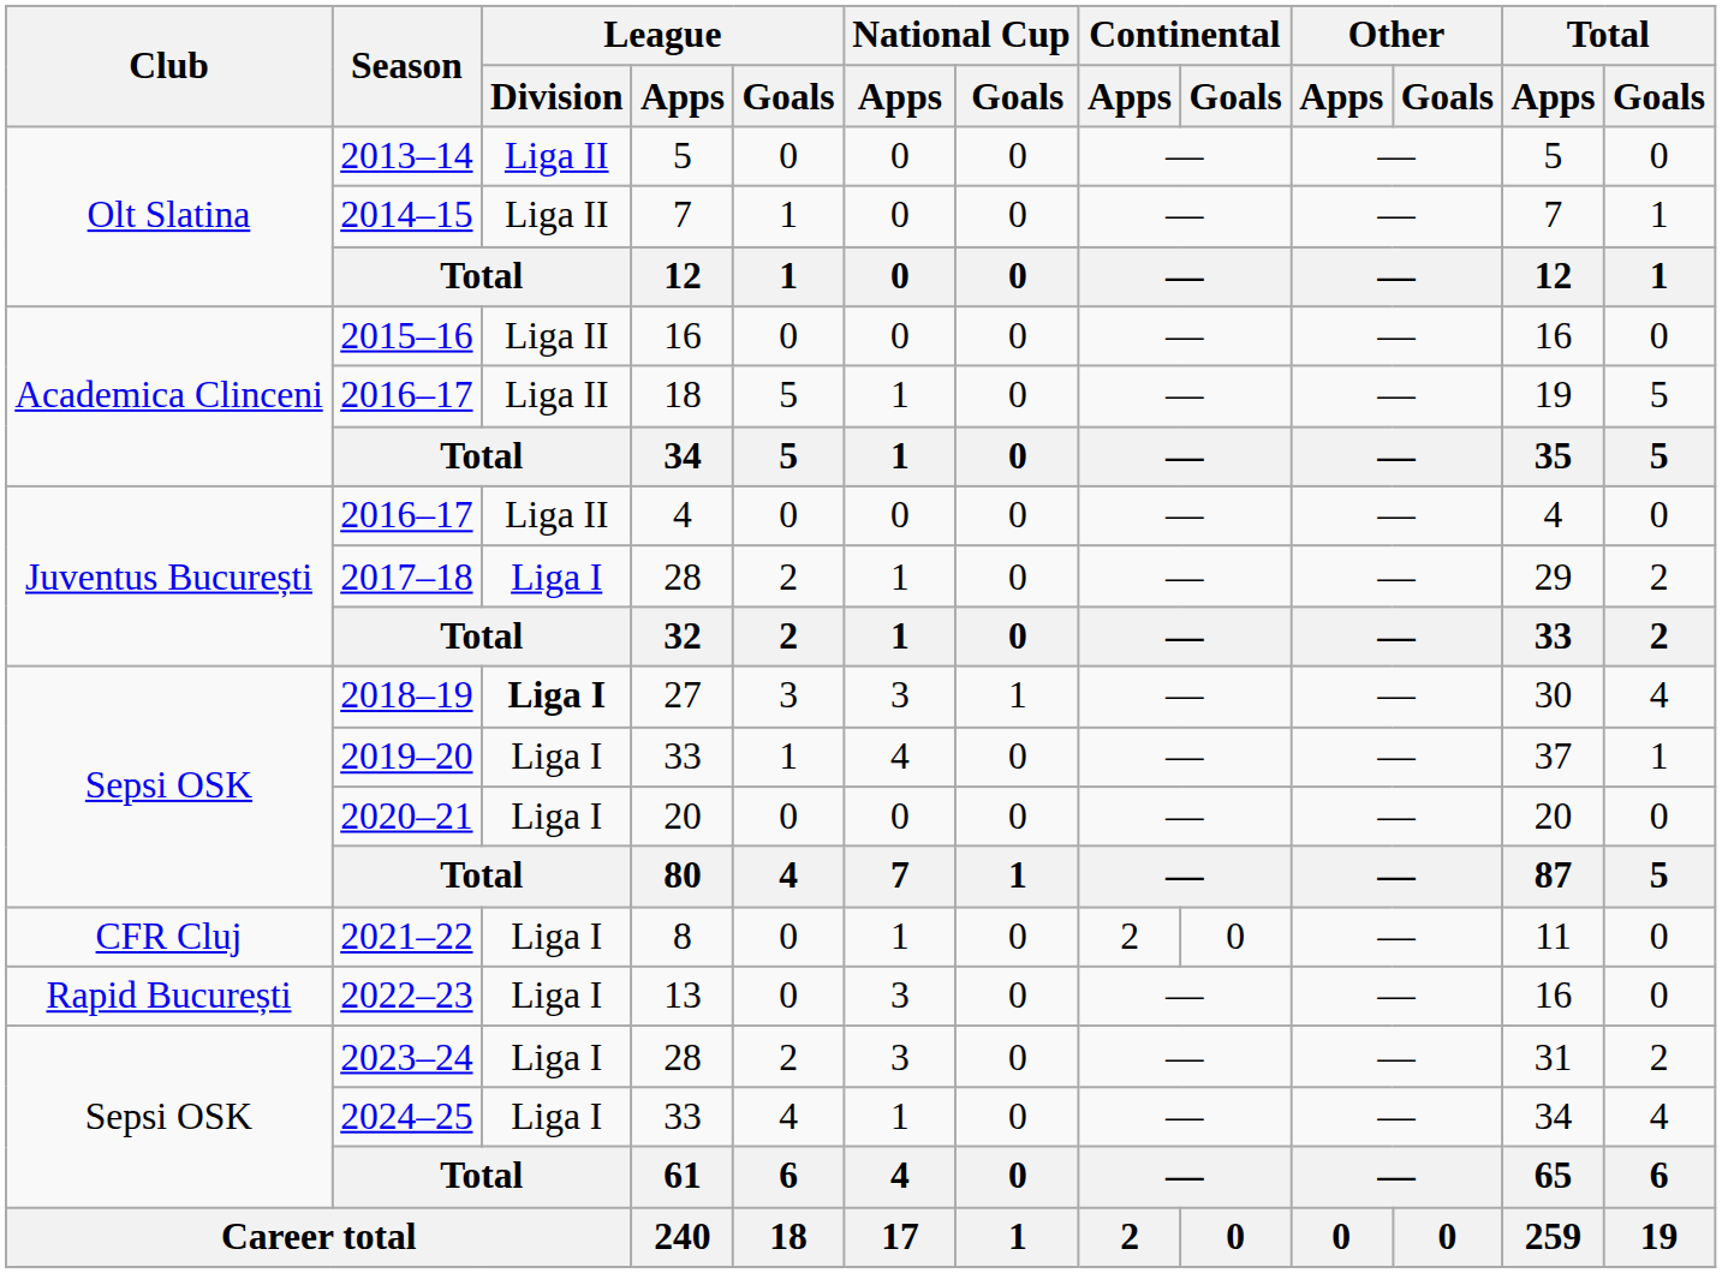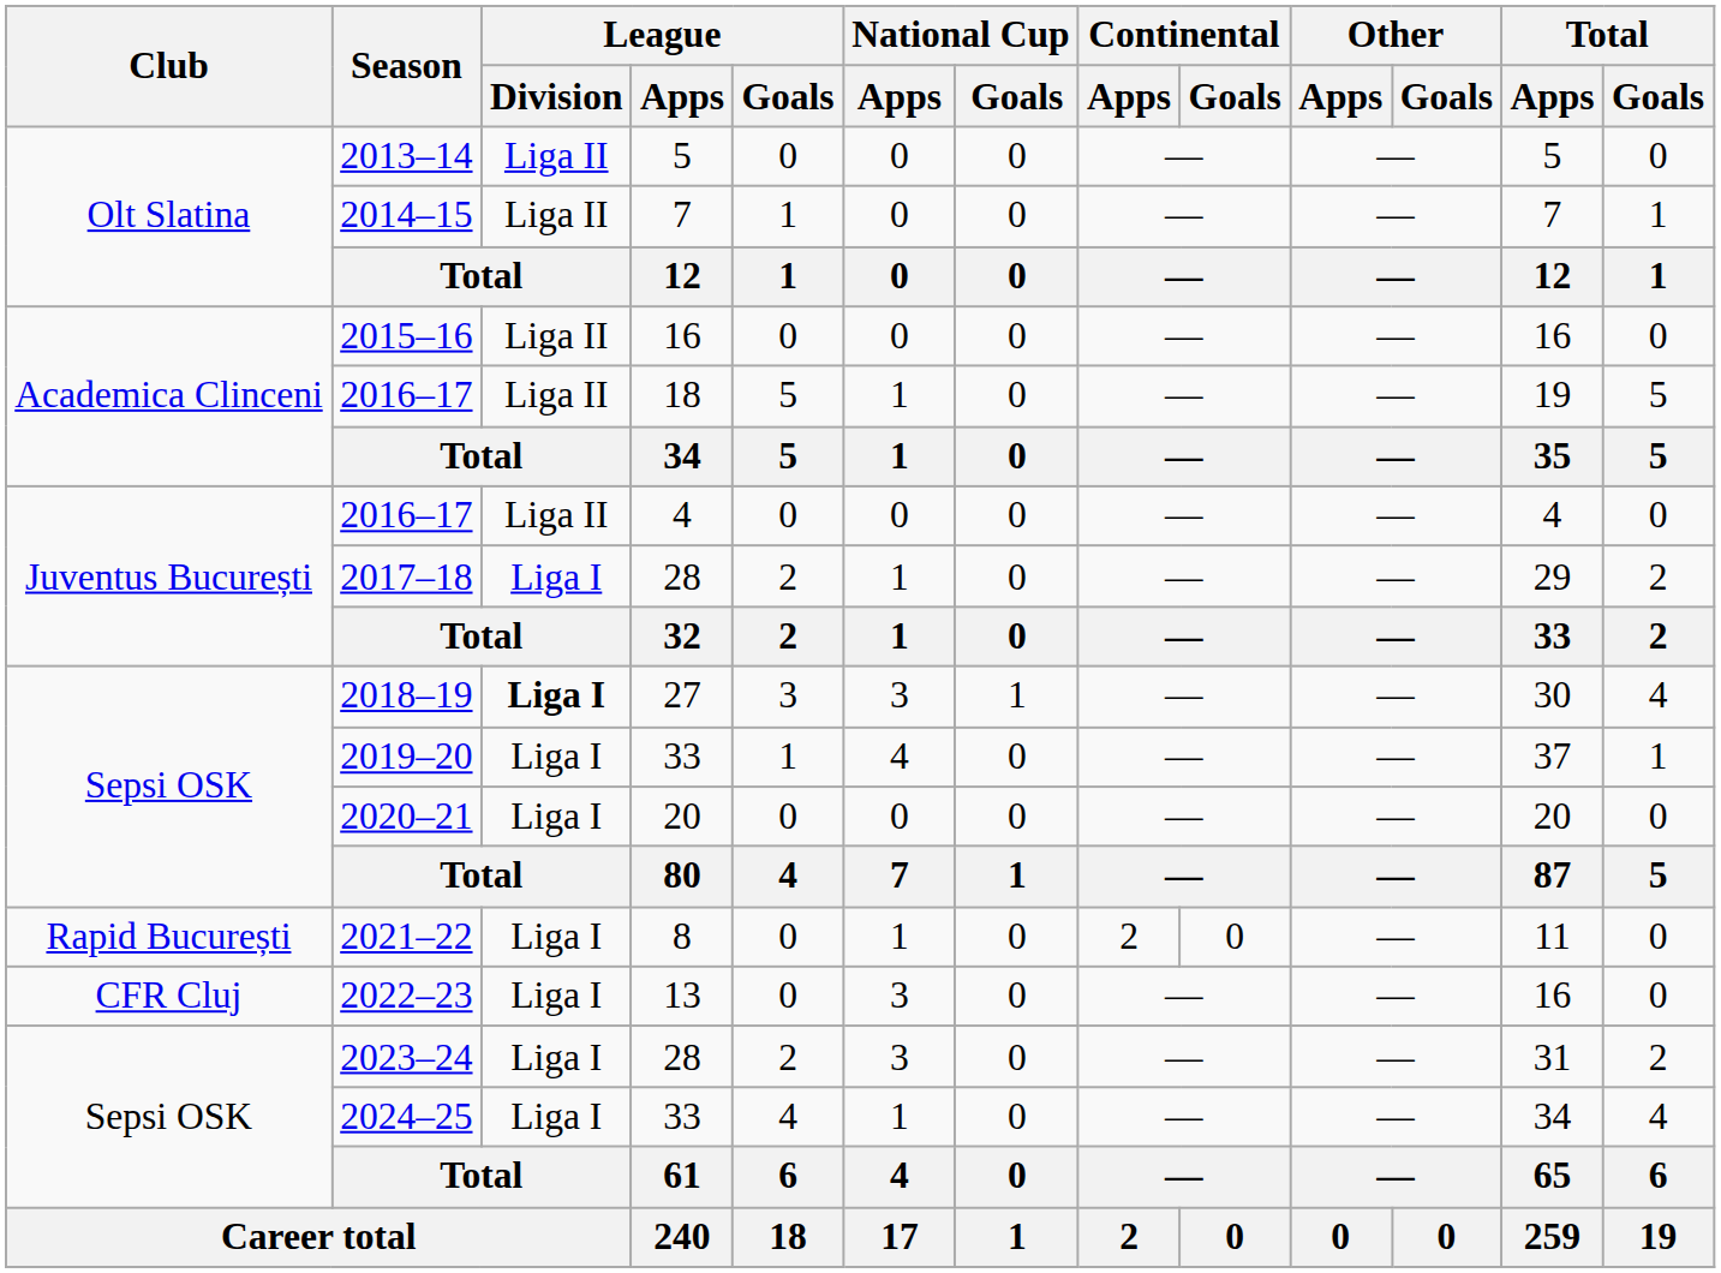 <table class=wikitable style=text-align:center>
 <tr>
 <th rowspan=2>Club</th>
 <th rowspan=2>Season</th>
 <th colspan=3>League</th>
 <th colspan=2>National Cup</th>
 <th colspan=2>Continental</th>
 <th colspan=2>Other</th>
 <th colspan=2>Total</th>
 </tr>
 <tr>
 <th>Division</th>
 <th>Apps</th>
 <th>Goals</th>
 <th>Apps</th>
 <th>Goals</th>
 <th>Apps</th>
 <th>Goals</th>
 <th>Apps</th>
 <th>Goals</th>
 <th>Apps</th>
 <th>Goals</th>
 </tr>
 <tr>
 <td rowspan=3><a href='#'>Olt Slatina</a></td>
 <td><a href='#'>2013–14</a></td>
 <td><a href='#'>Liga II</a></td>
 <td>5</td>
 <td>0</td>
 <td>0</td>
 <td>0</td>
 <td colspan=2>—</td>
 <td colspan=2>—</td>
 <td>5</td>
 <td>0</td>
 </tr>
 <tr>
 <td><a href='#'>2014–15</a></td>
 <td>Liga II</td>
 <td>7</td>
 <td>1</td>
 <td>0</td>
 <td>0</td>
 <td colspan=2>—</td>
 <td colspan=2>—</td>
 <td>7</td>
 <td>1</td>
 </tr>
 <tr>
 <th colspan=2>Total</th>
 <th>12</th>
 <th>1</th>
 <th>0</th>
 <th>0</th>
 <th colspan=2>—</th>
 <th colspan=2>—</th>
 <th>12</th>
 <th>1</th>
 </tr>
 <tr>
 <td rowspan=3><a href='#'>Academica Clinceni</a></td>
 <td><a href='#'>2015–16</a></td>
 <td>Liga II</td>
 <td>16</td>
 <td>0</td>
 <td>0</td>
 <td>0</td>
 <td colspan=2>—</td>
 <td colspan=2>—</td>
 <td>16</td>
 <td>0</td>
 </tr>
 <tr>
 <td><a href='#'>2016–17</a></td>
 <td>Liga II</td>
 <td>18</td>
 <td>5</td>
 <td>1</td>
 <td>0</td>
 <td colspan=2>—</td>
 <td colspan=2>—</td>
 <td>19</td>
 <td>5</td>
 </tr>
 <tr>
 <th colspan=2>Total</th>
 <th>34</th>
 <th>5</th>
 <th>1</th>
 <th>0</th>
 <th colspan=2>—</th>
 <th colspan=2>—</th>
 <th>35</th>
 <th>5</th>
 </tr>
 <tr>
 <td rowspan=3><a href='#'>Juventus București</a></td>
 <td><a href='#'>2016–17</a></td>
 <td>Liga II</td>
 <td>4</td>
 <td>0</td>
 <td>0</td>
 <td>0</td>
 <td colspan=2>—</td>
 <td colspan=2>—</td>
 <td>4</td>
 <td>0</td>
 </tr>
 <tr>
 <td><a href='#'>2017–18</a></td>
 <td><a href='#'>Liga I</a></td>
 <td>28</td>
 <td>2</td>
 <td>1</td>
 <td>0</td>
 <td colspan=2>—</td>
 <td colspan=2>—</td>
 <td>29</td>
 <td>2</td>
 </tr>
 <tr>
 <th colspan=2>Total</th>
 <th>32</th>
 <th>2</th>
 <th>1</th>
 <th>0</th>
 <th colspan=2>—</th>
 <th colspan=2>—</th>
 <th>33</th>
 <th>2</th>
 </tr>
 <tr>
 <td rowspan=4><a href='#'>Sepsi OSK</a></td>
 <td><a href='#'>2018–19</a></td>
 <td><strong>Liga I</strong></td>
 <td>27</td>
 <td>3</td>
 <td>3</td>
 <td>1</td>
 <td colspan=2>—</td>
 <td colspan=2>—</td>
 <td>30</td>
 <td>4</td>
 </tr>
 <tr>
 <td><a href='#'>2019–20</a></td>
 <td>Liga I</td>
 <td>33</td>
 <td>1</td>
 <td>4</td>
 <td>0</td>
 <td colspan=2>—</td>
 <td colspan=2>—</td>
 <td>37</td>
 <td>1</td>
 </tr>
 <tr>
 <td><a href='#'>2020–21</a></td>
 <td>Liga I</td>
 <td>20</td>
 <td>0</td>
 <td>0</td>
 <td>0</td>
 <td colspan=2>—</td>
 <td colspan=2>—</td>
 <td>20</td>
 <td>0</td>
 </tr>
 <tr>
 <th colspan=2>Total</th>
 <th>80</th>
 <th>4</th>
 <th>7</th>
 <th>1</th>
 <th colspan=2>—</th>
 <th colspan=2>—</th>
 <th>87</th>
 <th>5</th>
 </tr>
 <tr>
-<td><a href='#'>CFR Cluj</a></td>
+<td><a href='#'>Rapid București</a></td>
 <td><a href='#'>2021–22</a></td>
 <td>Liga I</td>
 <td>8</td>
 <td>0</td>
 <td>1</td>
 <td>0</td>
 <td>2</td>
 <td>0</td>
 <td colspan=2>—</td>
 <td>11</td>
 <td>0</td>
 </tr>
 <tr>
-<td><a href='#'>Rapid București</a></td>
+<td><a href='#'>CFR Cluj</a></td>
 <td><a href='#'>2022–23</a></td>
 <td>Liga I</td>
 <td>13</td>
 <td>0</td>
 <td>3</td>
 <td>0</td>
 <td colspan=2>—</td>
 <td colspan=2>—</td>
 <td>16</td>
 <td>0</td>
 </tr>
 <tr>
 <td rowspan=3>Sepsi OSK</td>
 <td><a href='#'>2023–24</a></td>
 <td>Liga I</td>
 <td>28</td>
 <td>2</td>
 <td>3</td>
 <td>0</td>
 <td colspan=2>—</td>
 <td colspan=2>—</td>
 <td>31</td>
 <td>2</td>
 </tr>
 <tr>
 <td><a href='#'>2024–25</a></td>
 <td>Liga I</td>
 <td>33</td>
 <td>4</td>
 <td>1</td>
 <td>0</td>
 <td colspan=2>—</td>
 <td colspan=2>—</td>
 <td>34</td>
 <td>4</td>
 </tr>
 <tr>
 <th colspan=2>Total</th>
 <th>61</th>
 <th>6</th>
 <th>4</th>
 <th>0</th>
 <th colspan=2>—</th>
 <th colspan=2>—</th>
 <th>65</th>
 <th>6</th>
 </tr>
 <tr>
 <th colspan=3>Career total</th>
 <th>240</th>
 <th>18</th>
 <th>17</th>
 <th>1</th>
 <th>2</th>
 <th>0</th>
 <th>0</th>
 <th>0</th>
 <th>259</th>
 <th>19</th>
 </tr>
 </table>
